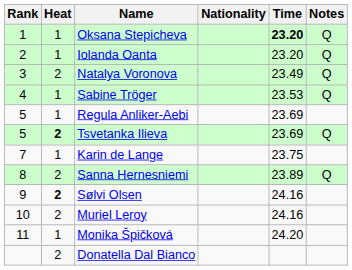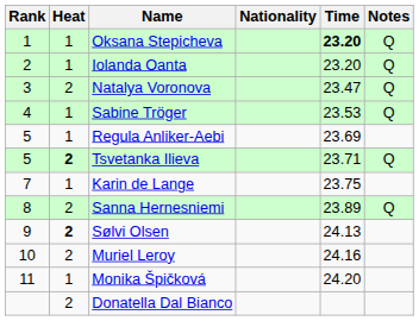 <table class="wikitable sortable" style="text-align:center">
 <tr>
 <th>Rank</th>
 <th>Heat</th>
 <th>Name</th>
 <th>Nationality</th>
 <th>Time</th>
 <th>Notes</th>
 </tr>
 <tr bgcolor=ccffcc>
 <td>1</td>
 <td>1</td>
 <td align="left"><a href='#'>Oksana Stepicheva</a></td>
 <td align=left></td>
 <td><strong>23.20</strong></td>
 <td>Q</td>
 </tr>
 <tr bgcolor=ccffcc>
 <td>2</td>
 <td>1</td>
 <td align="left"><a href='#'>Iolanda Oanta</a></td>
 <td align=left></td>
 <td>23.20</td>
 <td>Q</td>
 </tr>
 <tr bgcolor=ccffcc>
 <td>3</td>
 <td>2</td>
 <td align="left"><a href='#'>Natalya Voronova</a></td>
 <td align=left></td>
-<td>23.49</td>
+<td>23.47</td>
 <td>Q</td>
 </tr>
 <tr bgcolor=ccffcc>
 <td>4</td>
 <td>1</td>
 <td align="left"><a href='#'>Sabine Tröger</a></td>
 <td align=left></td>
 <td>23.53</td>
 <td>Q</td>
 </tr>
 <tr>
 <td>5</td>
 <td>1</td>
 <td align="left"><a href='#'>Regula Anliker-Aebi</a></td>
 <td align=left></td>
 <td>23.69</td>
 <td></td>
 </tr>
 <tr bgcolor=ccffcc>
 <td>5</td>
 <td><strong>2</strong></td>
 <td align="left"><a href='#'>Tsvetanka Ilieva</a></td>
 <td align=left></td>
-<td>23.69</td>
+<td>23.71</td>
 <td>Q</td>
 </tr>
 <tr>
 <td>7</td>
 <td>1</td>
 <td align="left"><a href='#'>Karin de Lange</a></td>
 <td align=left></td>
 <td>23.75</td>
 <td></td>
 </tr>
 <tr bgcolor=ccffcc>
 <td>8</td>
 <td>2</td>
 <td align="left"><a href='#'>Sanna Hernesniemi</a></td>
 <td align=left></td>
 <td>23.89</td>
 <td>Q</td>
 </tr>
 <tr>
 <td>9</td>
 <td><strong>2</strong></td>
 <td align="left"><a href='#'>Sølvi Olsen</a></td>
 <td align=left></td>
-<td>24.16</td>
+<td>24.13</td>
 <td></td>
 </tr>
 <tr>
 <td>10</td>
 <td>2</td>
 <td align="left"><a href='#'>Muriel Leroy</a></td>
 <td align=left></td>
 <td>24.16</td>
 <td></td>
 </tr>
 <tr>
 <td>11</td>
 <td>1</td>
 <td align="left"><a href='#'>Monika Špičková</a></td>
 <td align=left></td>
 <td>24.20</td>
 <td></td>
 </tr>
 <tr>
 <td></td>
 <td>2</td>
 <td align="left"><a href='#'>Donatella Dal Bianco</a></td>
 <td align=left></td>
 <td></td>
 <td></td>
 </tr>
 </table>
